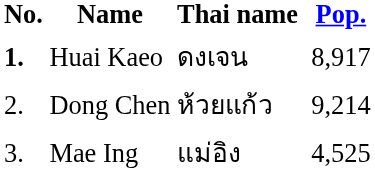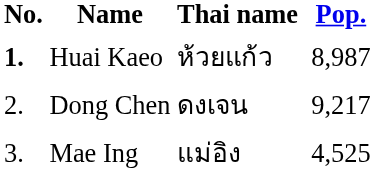 <table>
 <tr>
 <th>No.</th>
 <th>Name</th>
 <th>Thai name</th>
 <th></th>
 <th><a href='#'>Pop.</a></th>
 </tr>
 <tr>
 <td><strong>1.</strong></td>
 <td>Huai Kaeo</td>
-<td>ดงเจน</td>
+<td>ห้วยแก้ว</td>
 <td></td>
-<td>8,917</td>
+<td>8,987</td>
 <td></td>
 </tr>
 <tr>
 <td>2.</td>
 <td>Dong Chen</td>
-<td>ห้วยแก้ว</td>
+<td>ดงเจน</td>
 <td></td>
-<td>9,214</td>
+<td>9,217</td>
 <td></td>
 </tr>
 <tr>
 <td>3.</td>
 <td>Mae Ing</td>
 <td>แม่อิง</td>
 <td></td>
 <td>4,525</td>
 <td></td>
 </tr>
 </table>
